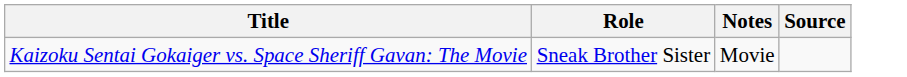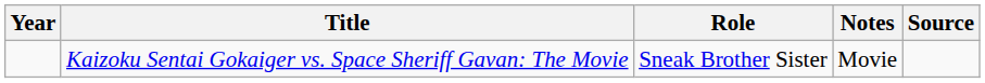 <table class="wikitable sortable plainrowheaders">
 <tr>
+<th>Year</th>
 <th>Title</th>
 <th>Role</th>
 <th class="unsortable">Notes</th>
 <th class="unsortable">Source</th>
 </tr>
 <tr>
+<td></td>
 <td><em><a href='#'>Kaizoku Sentai Gokaiger vs. Space Sheriff Gavan: The Movie</a></em></td>
 <td><a href='#'>Sneak Brother</a>  Sister</td>
 <td>Movie</td>
 <td></td>
 </tr>
 </table>
